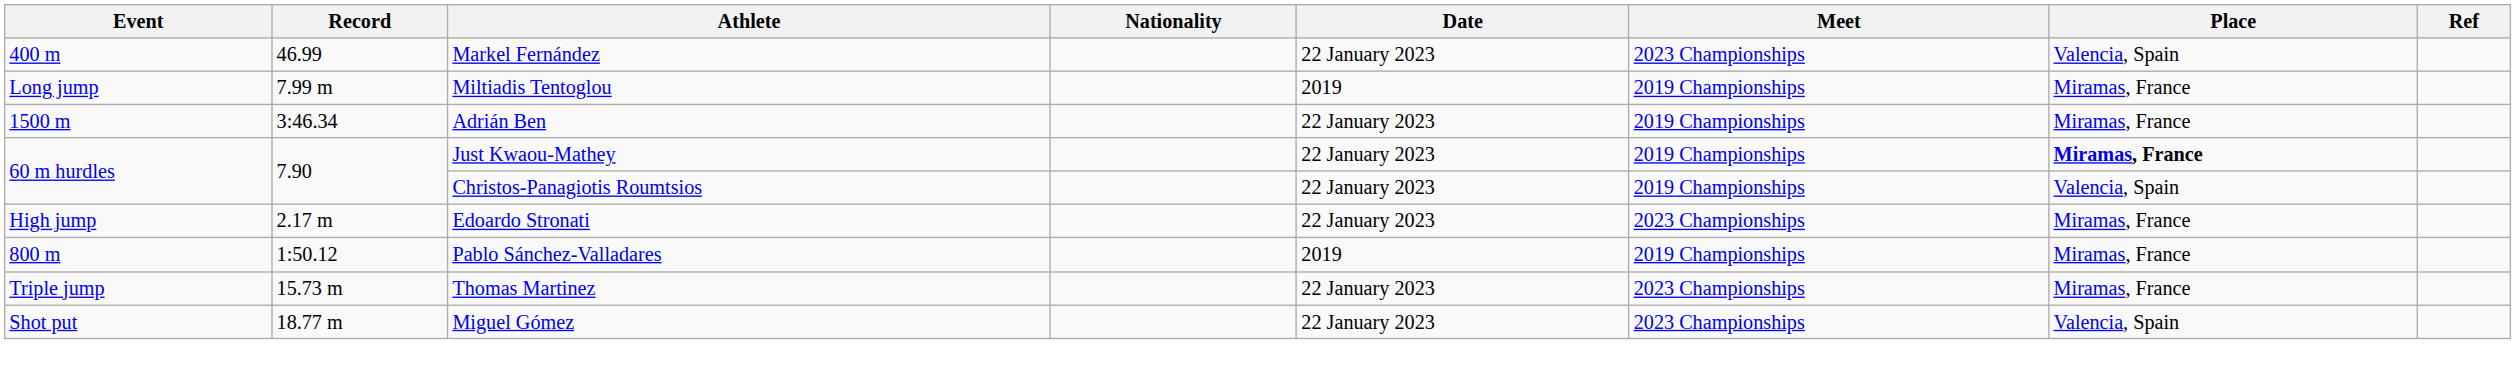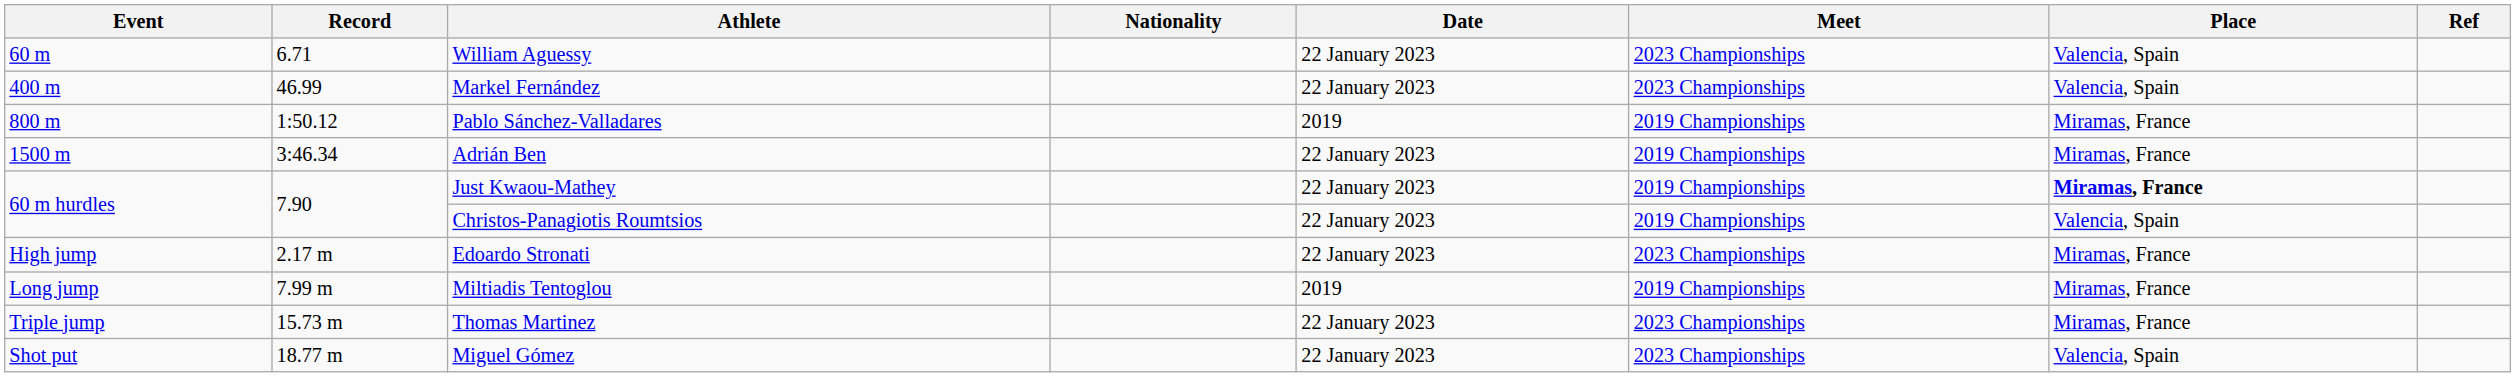 <table class="wikitable" style="font-size:95%; width: 95%;">
 <tr>
 <th>Event</th>
 <th>Record</th>
 <th>Athlete</th>
 <th>Nationality</th>
 <th>Date</th>
 <th>Meet</th>
 <th>Place</th>
 <th>Ref</th>
 </tr>
 <tr>
+<td><a href='#'>60 m</a></td>
+<td>6.71</td>
+<td><a href='#'>William Aguessy</a></td>
+<td></td>
+<td>22 January 2023</td>
+<td><a href='#'>2023 Championships</a></td>
+<td><a href='#'>Valencia</a>, Spain</td>
+<td></td>
+</tr>
+<tr>
 <td><a href='#'>400 m</a></td>
 <td>46.99</td>
 <td><a href='#'>Markel Fernández</a></td>
 <td></td>
 <td>22 January 2023</td>
 <td><a href='#'>2023 Championships</a></td>
 <td><a href='#'>Valencia</a>, Spain</td>
 <td></td>
 </tr>
 <tr>
-<td><a href='#'>Long jump</a></td>
-<td>7.99 m</td>
-<td><a href='#'>Miltiadis Tentoglou</a></td>
+<td><a href='#'>800 m</a></td>
+<td>1:50.12</td>
+<td><a href='#'>Pablo Sánchez-Valladares</a></td>
 <td></td>
 <td>2019</td>
 <td><a href='#'>2019 Championships</a></td>
 <td><a href='#'>Miramas</a>, France</td>
 <td></td>
 </tr>
 <tr>
 <td><a href='#'>1500 m</a></td>
 <td>3:46.34</td>
 <td><a href='#'>Adrián Ben</a></td>
 <td></td>
 <td>22 January 2023</td>
 <td><a href='#'>2019 Championships</a></td>
 <td><a href='#'>Miramas</a>, France</td>
 <td></td>
 </tr>
 <tr>
 <td rowspan=2><a href='#'>60 m hurdles</a></td>
 <td rowspan=2>7.90</td>
 <td><a href='#'>Just Kwaou-Mathey</a></td>
 <td></td>
 <td>22 January 2023</td>
 <td><a href='#'>2019 Championships</a></td>
 <td><strong><a href='#'>Miramas</a>, France</strong></td>
 <td></td>
 </tr>
 <tr>
 <td><a href='#'>Christos-Panagiotis Roumtsios</a></td>
 <td></td>
 <td>22 January 2023</td>
 <td><a href='#'>2019 Championships</a></td>
 <td><a href='#'>Valencia</a>, Spain</td>
 <td></td>
 </tr>
 <tr>
 <td><a href='#'>High jump</a></td>
 <td>2.17 m</td>
 <td><a href='#'>Edoardo Stronati</a></td>
 <td></td>
 <td>22 January 2023</td>
 <td><a href='#'>2023 Championships</a></td>
 <td><a href='#'>Miramas</a>, France</td>
 <td></td>
 </tr>
 <tr>
-<td><a href='#'>800 m</a></td>
-<td>1:50.12</td>
-<td><a href='#'>Pablo Sánchez-Valladares</a></td>
+<td><a href='#'>Long jump</a></td>
+<td>7.99 m</td>
+<td><a href='#'>Miltiadis Tentoglou</a></td>
 <td></td>
 <td>2019</td>
 <td><a href='#'>2019 Championships</a></td>
 <td><a href='#'>Miramas</a>, France</td>
 <td></td>
 </tr>
 <tr>
 <td><a href='#'>Triple jump</a></td>
 <td>15.73 m</td>
 <td><a href='#'>Thomas Martinez</a></td>
 <td></td>
 <td>22 January 2023</td>
 <td><a href='#'>2023 Championships</a></td>
 <td><a href='#'>Miramas</a>, France</td>
 <td></td>
 </tr>
 <tr>
 <td><a href='#'>Shot put</a></td>
 <td>18.77 m</td>
 <td><a href='#'>Miguel Gómez</a></td>
 <td></td>
 <td>22 January 2023</td>
 <td><a href='#'>2023 Championships</a></td>
 <td><a href='#'>Valencia</a>, Spain</td>
 <td></td>
 </tr>
 </table>
